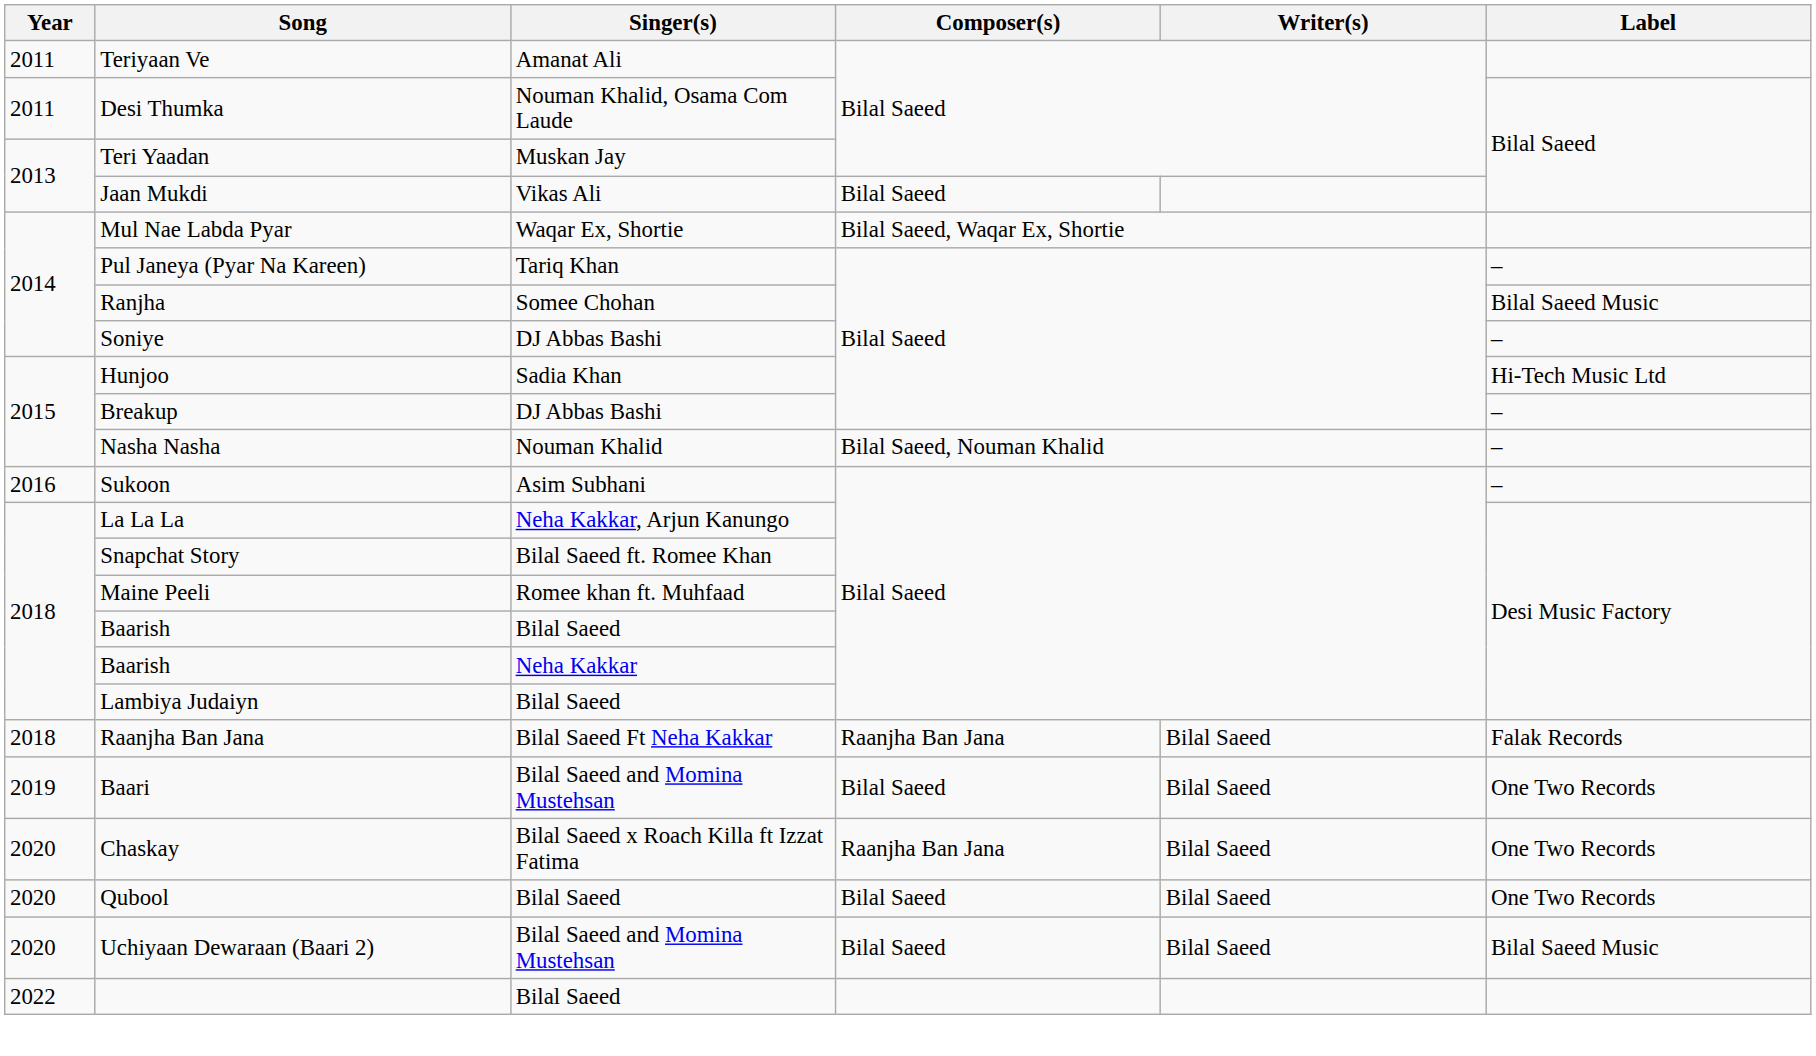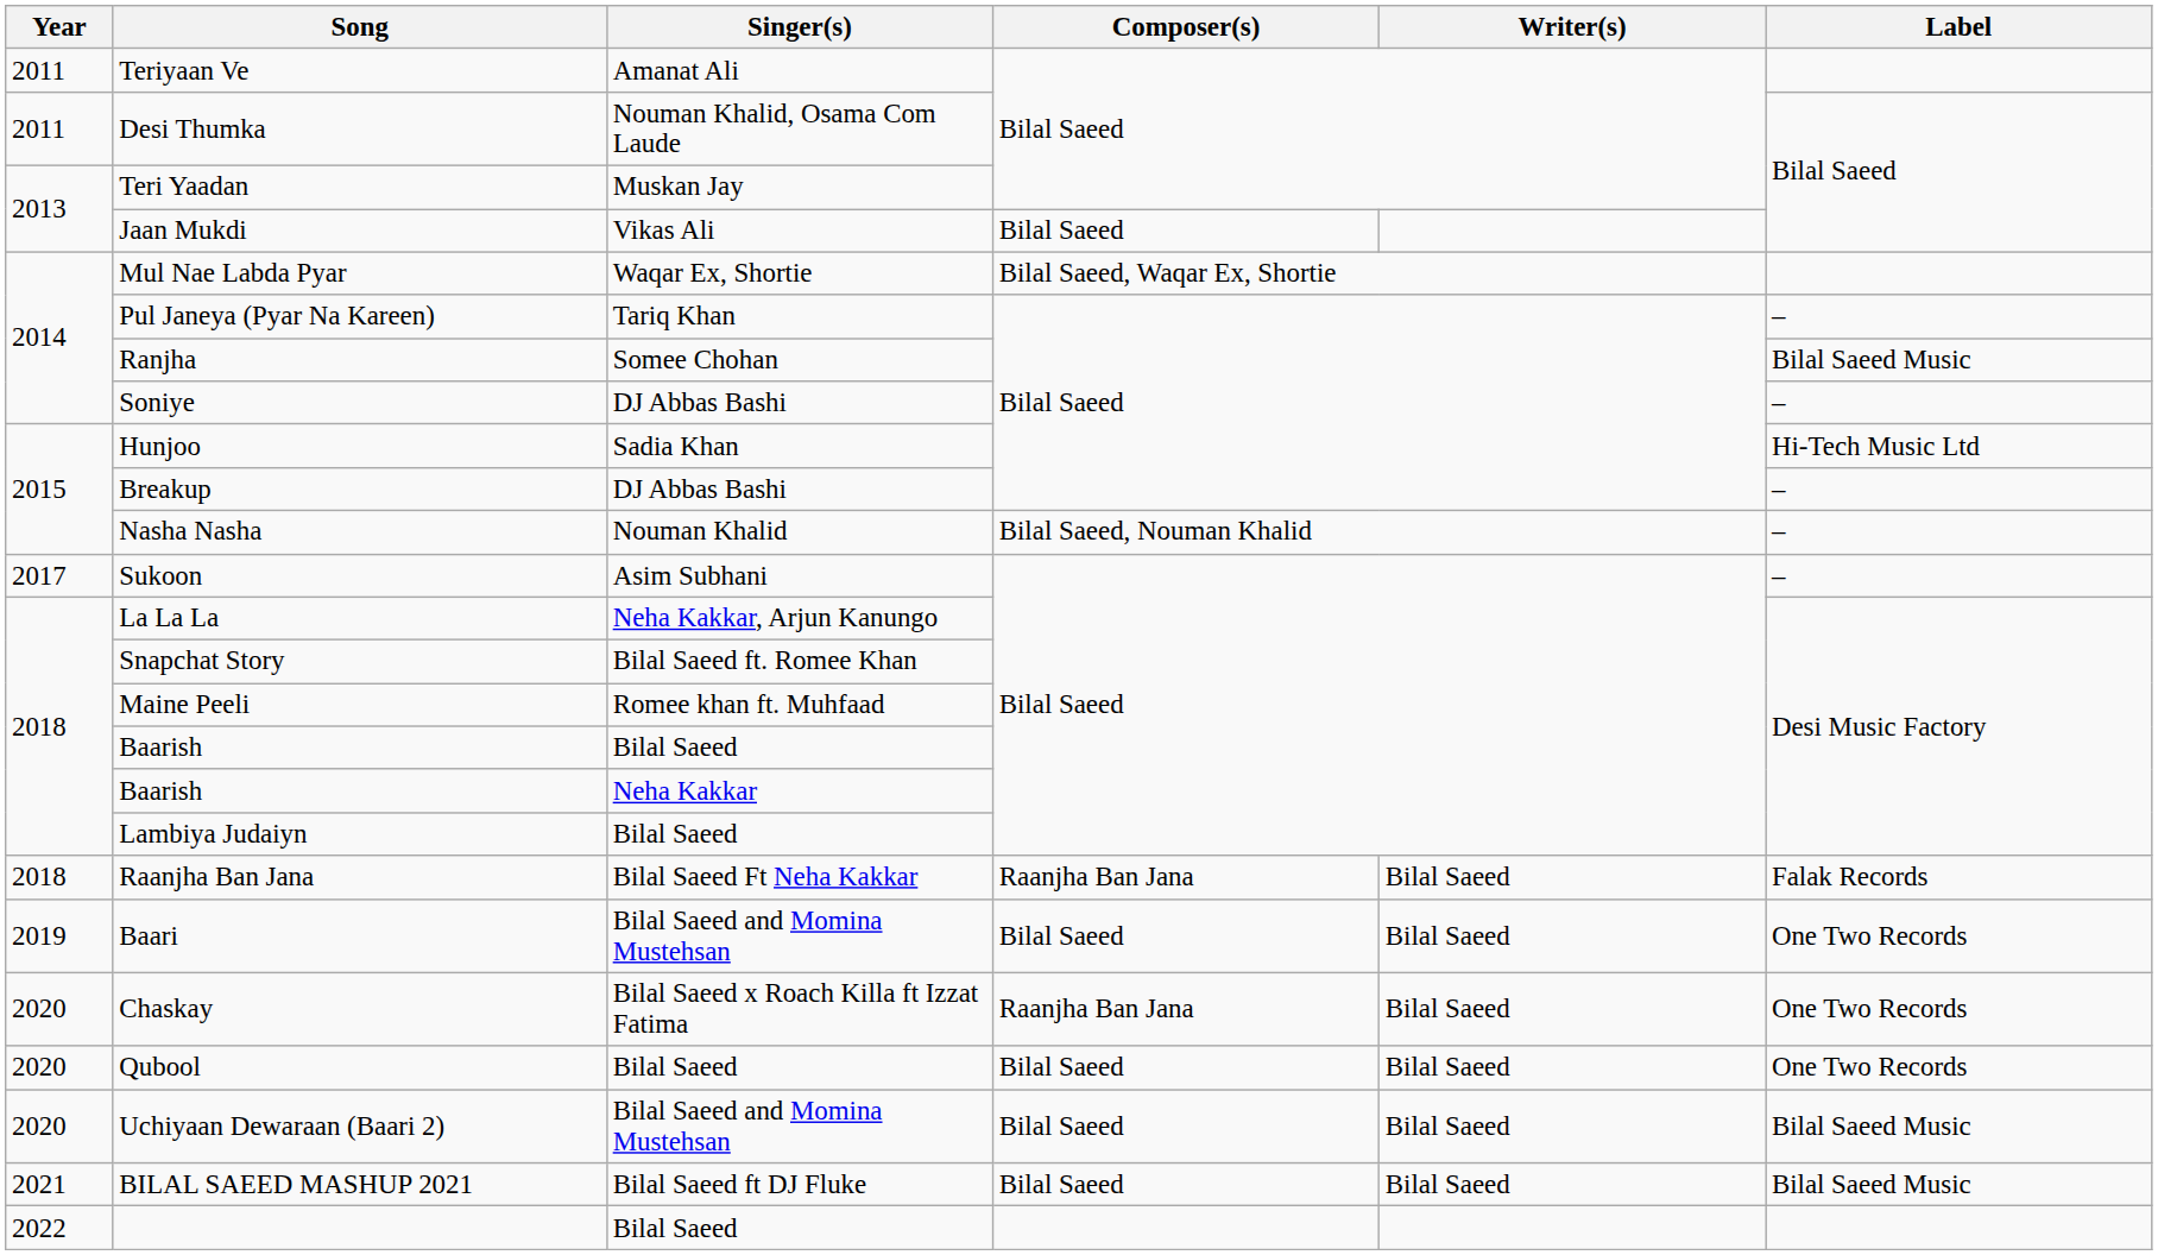 <table class="wikitable plainrowheaders" width="100%">
 <tr>
 <th scope="col" width=5%>Year</th>
 <th scope="col" width=23%>Song</th>
 <th scope="col" width=18%>Singer(s)</th>
 <th scope="col" width=18%>Composer(s)</th>
 <th scope="col" width=18%>Writer(s)</th>
 <th scope="col" width=18%>Label</th>
 </tr>
 <tr>
 <td scope="row">2011</td>
 <td>Teriyaan Ve</td>
 <td>Amanat Ali</td>
 <td rowspan="3" colspan="2">Bilal Saeed</td>
 <td></td>
 </tr>
 <tr>
 <td scope="row">2011</td>
 <td>Desi Thumka</td>
 <td>Nouman Khalid, Osama Com Laude</td>
 <td rowspan="3">Bilal Saeed</td>
 </tr>
 <tr>
 <td scope="row" rowspan="2">2013</td>
 <td>Teri Yaadan</td>
 <td>Muskan Jay</td>
 </tr>
 <tr>
 <td>Jaan Mukdi</td>
 <td>Vikas Ali</td>
 <td>Bilal Saeed</td>
 </tr>
 <tr>
 <td scope="row" rowspan="4">2014</td>
 <td>Mul Nae Labda Pyar</td>
 <td>Waqar Ex, Shortie</td>
 <td colspan="2">Bilal Saeed, Waqar Ex, Shortie</td>
 <td></td>
 </tr>
 <tr>
 <td>Pul Janeya (Pyar Na Kareen)</td>
 <td>Tariq Khan</td>
 <td rowspan="5" colspan="2">Bilal Saeed</td>
 <td>–</td>
 </tr>
 <tr>
 <td>Ranjha</td>
 <td>Somee Chohan</td>
 <td>Bilal Saeed Music</td>
 </tr>
 <tr>
 <td>Soniye</td>
 <td>DJ Abbas Bashi</td>
 <td>–</td>
 </tr>
 <tr>
 <td scope="row" rowspan="3">2015</td>
 <td>Hunjoo</td>
 <td>Sadia Khan</td>
 <td>Hi-Tech Music Ltd</td>
 </tr>
 <tr>
 <td>Breakup</td>
 <td>DJ Abbas Bashi</td>
 <td>–</td>
 </tr>
 <tr>
 <td>Nasha Nasha</td>
 <td>Nouman Khalid</td>
 <td colspan="2">Bilal Saeed, Nouman Khalid</td>
 <td>–</td>
 </tr>
 <tr>
-<td scope="row">2016</td>
+<td scope="row">2017</td>
 <td>Sukoon</td>
 <td>Asim Subhani</td>
 <td rowspan="7" colspan="2">Bilal Saeed</td>
 <td>–</td>
 </tr>
 <tr>
 <td scope="row" rowspan="6">2018</td>
 <td>La La La</td>
 <td><a href='#'>Neha Kakkar</a>, Arjun Kanungo</td>
 <td rowspan="6">Desi Music Factory</td>
 </tr>
 <tr>
 <td>Snapchat Story</td>
 <td>Bilal Saeed ft. Romee Khan</td>
 </tr>
 <tr>
 <td>Maine Peeli</td>
 <td>Romee khan ft. Muhfaad</td>
 </tr>
 <tr>
 <td>Baarish</td>
 <td>Bilal Saeed</td>
 </tr>
 <tr>
 <td>Baarish</td>
 <td><a href='#'>Neha Kakkar</a></td>
 </tr>
 <tr>
 <td>Lambiya Judaiyn</td>
 <td>Bilal Saeed</td>
 </tr>
 <tr>
 <td>2018</td>
 <td>Raanjha Ban Jana</td>
 <td>Bilal Saeed Ft <a href='#'>Neha Kakkar</a></td>
 <td>Raanjha Ban Jana</td>
 <td>Bilal Saeed</td>
 <td>Falak Records</td>
 </tr>
 <tr>
 <td>2019</td>
 <td>Baari</td>
 <td>Bilal Saeed and <a href='#'>Momina Mustehsan</a></td>
 <td>Bilal Saeed</td>
 <td>Bilal Saeed</td>
 <td>One Two Records </td>
 </tr>
 <tr>
 <td>2020</td>
 <td>Chaskay</td>
 <td>Bilal Saeed x Roach Killa ft Izzat Fatima</td>
 <td>Raanjha Ban Jana</td>
 <td>Bilal Saeed</td>
 <td>One Two Records</td>
 </tr>
 <tr>
 <td>2020</td>
 <td>Qubool</td>
 <td>Bilal Saeed</td>
 <td>Bilal Saeed</td>
 <td>Bilal Saeed</td>
 <td>One Two Records</td>
 </tr>
 <tr>
 <td>2020</td>
 <td>Uchiyaan Dewaraan (Baari 2)</td>
 <td>Bilal Saeed and <a href='#'>Momina Mustehsan</a></td>
 <td>Bilal Saeed</td>
 <td>Bilal Saeed</td>
 <td>Bilal Saeed Music</td>
 </tr>
 <tr>
+<td>2021</td>
+<td>BILAL SAEED MASHUP 2021</td>
+<td>Bilal Saeed ft DJ Fluke</td>
+<td>Bilal Saeed</td>
+<td>Bilal Saeed</td>
+<td>Bilal Saeed Music</td>
+</tr>
+<tr>
 <td>2022</td>
 <td></td>
 <td>Bilal Saeed</td>
 <td></td>
 <td></td>
 <td></td>
 </tr>
 </table>
